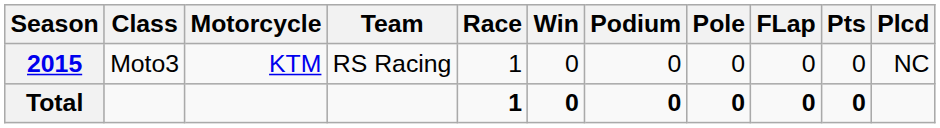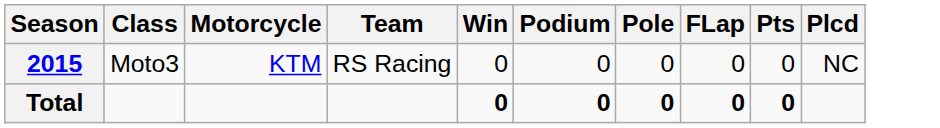 <table class="wikitable">
 <tr>
 <th>Season</th>
 <th>Class</th>
 <th>Motorcycle</th>
 <th>Team</th>
-<th>Race</th>
 <th>Win</th>
 <th>Podium</th>
 <th>Pole</th>
 <th>FLap</th>
 <th>Pts</th>
 <th>Plcd</th>
 </tr>
 <tr align="right">
 <th><a href='#'>2015</a></th>
 <td>Moto3</td>
 <td><a href='#'>KTM</a></td>
 <td>RS Racing</td>
-<td>1</td>
 <td>0</td>
 <td>0</td>
 <td>0</td>
 <td>0</td>
 <td>0</td>
 <td>NC</td>
 </tr>
 <tr align="right">
 <th>Total</th>
 <td></td>
 <td></td>
 <td></td>
-<td><strong>1</strong></td>
 <td><strong>0</strong></td>
 <td><strong>0</strong></td>
 <td><strong>0</strong></td>
 <td><strong>0</strong></td>
 <td><strong>0</strong></td>
 <td></td>
 </tr>
 </table>
